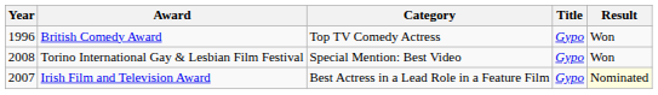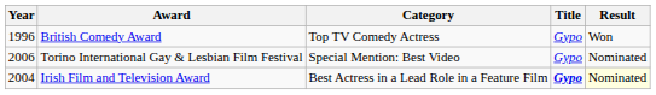 <table class="wikitable sortable">
 <tr>
 <th>Year</th>
 <th>Award</th>
 <th>Category</th>
 <th>Title</th>
 <th>Result</th>
 </tr>
 <tr>
 <td>1996</td>
 <td><a href='#'>British Comedy Award</a></td>
 <td>Top TV Comedy Actress</td>
 <td><em><a href='#'>Gypo</a></em></td>
 <td>Won</td>
 </tr>
 <tr>
-<td>2008</td>
+<td>2006</td>
 <td>Torino International Gay & Lesbian Film Festival</td>
 <td>Special Mention: Best Video</td>
 <td><em><a href='#'>Gypo</a></em></td>
-<td>Won</td>
+<td>Nominated</td>
 </tr>
 <tr>
-<td>2007</td>
+<td>2004</td>
 <td><a href='#'>Irish Film and Television Award</a></td>
 <td>Best Actress in a Lead Role in a Feature Film</td>
-<td><em><a href='#'>Gypo</a></em></td>
+<td><strong><em><a href='#'>Gypo</a></em></strong></td>
 <td style="background: lightyellow;">Nominated</td>
 </tr>
 </table>
